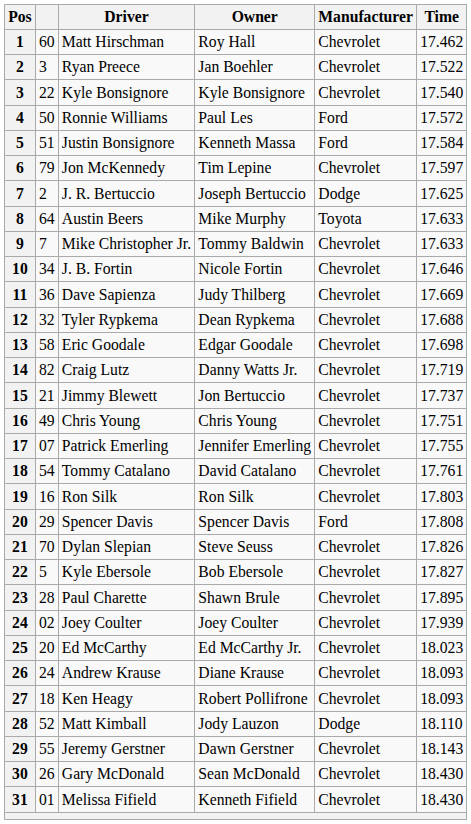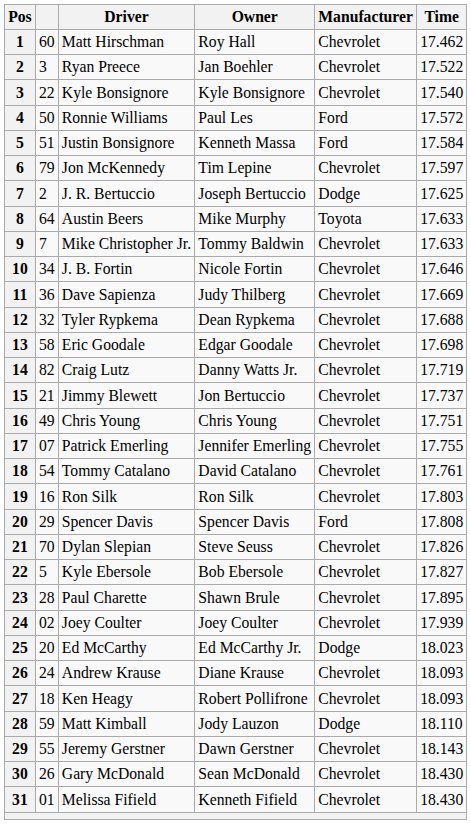 <table class="wikitable" style="font-size:98%">
 <tr>
 <th>Pos</th>
 <th></th>
 <th>Driver</th>
 <th>Owner</th>
 <th>Manufacturer</th>
 <th>Time</th>
 </tr>
 <tr>
 <th>1</th>
 <td>60</td>
 <td>Matt Hirschman</td>
 <td>Roy Hall</td>
 <td>Chevrolet</td>
 <td>17.462</td>
 </tr>
 <tr>
 <th>2</th>
 <td>3</td>
 <td>Ryan Preece</td>
 <td>Jan Boehler</td>
 <td>Chevrolet</td>
 <td>17.522</td>
 </tr>
 <tr>
 <th>3</th>
 <td>22</td>
 <td>Kyle Bonsignore</td>
 <td>Kyle Bonsignore</td>
 <td>Chevrolet</td>
 <td>17.540</td>
 </tr>
 <tr>
 <th>4</th>
 <td>50</td>
 <td>Ronnie Williams</td>
 <td>Paul Les</td>
 <td>Ford</td>
 <td>17.572</td>
 </tr>
 <tr>
 <th>5</th>
 <td>51</td>
 <td>Justin Bonsignore</td>
 <td>Kenneth Massa</td>
 <td>Ford</td>
 <td>17.584</td>
 </tr>
 <tr>
 <th>6</th>
 <td>79</td>
 <td>Jon McKennedy</td>
 <td>Tim Lepine</td>
 <td>Chevrolet</td>
 <td>17.597</td>
 </tr>
 <tr>
 <th>7</th>
 <td>2</td>
 <td>J. R. Bertuccio</td>
 <td>Joseph Bertuccio</td>
 <td>Dodge</td>
 <td>17.625</td>
 </tr>
 <tr>
 <th>8</th>
 <td>64</td>
 <td>Austin Beers</td>
 <td>Mike Murphy</td>
 <td>Toyota</td>
 <td>17.633</td>
 </tr>
 <tr>
 <th>9</th>
 <td>7</td>
 <td>Mike Christopher Jr.</td>
 <td>Tommy Baldwin</td>
 <td>Chevrolet</td>
 <td>17.633</td>
 </tr>
 <tr>
 <th>10</th>
 <td>34</td>
 <td>J. B. Fortin</td>
 <td>Nicole Fortin</td>
 <td>Chevrolet</td>
 <td>17.646</td>
 </tr>
 <tr>
 <th>11</th>
 <td>36</td>
 <td>Dave Sapienza</td>
 <td>Judy Thilberg</td>
 <td>Chevrolet</td>
 <td>17.669</td>
 </tr>
 <tr>
 <th>12</th>
 <td>32</td>
 <td>Tyler Rypkema</td>
 <td>Dean Rypkema</td>
 <td>Chevrolet</td>
 <td>17.688</td>
 </tr>
 <tr>
 <th>13</th>
 <td>58</td>
 <td>Eric Goodale</td>
 <td>Edgar Goodale</td>
 <td>Chevrolet</td>
 <td>17.698</td>
 </tr>
 <tr>
 <th>14</th>
 <td>82</td>
 <td>Craig Lutz</td>
 <td>Danny Watts Jr.</td>
 <td>Chevrolet</td>
 <td>17.719</td>
 </tr>
 <tr>
 <th>15</th>
 <td>21</td>
 <td>Jimmy Blewett</td>
 <td>Jon Bertuccio</td>
 <td>Chevrolet</td>
 <td>17.737</td>
 </tr>
 <tr>
 <th>16</th>
 <td>49</td>
 <td>Chris Young</td>
 <td>Chris Young</td>
 <td>Chevrolet</td>
 <td>17.751</td>
 </tr>
 <tr>
 <th>17</th>
 <td>07</td>
 <td>Patrick Emerling</td>
 <td>Jennifer Emerling</td>
 <td>Chevrolet</td>
 <td>17.755</td>
 </tr>
 <tr>
 <th>18</th>
 <td>54</td>
 <td>Tommy Catalano</td>
 <td>David Catalano</td>
 <td>Chevrolet</td>
 <td>17.761</td>
 </tr>
 <tr>
 <th>19</th>
 <td>16</td>
 <td>Ron Silk</td>
 <td>Ron Silk</td>
 <td>Chevrolet</td>
 <td>17.803</td>
 </tr>
 <tr>
 <th>20</th>
 <td>29</td>
 <td>Spencer Davis</td>
 <td>Spencer Davis</td>
 <td>Ford</td>
 <td>17.808</td>
 </tr>
 <tr>
 <th>21</th>
 <td>70</td>
 <td>Dylan Slepian</td>
 <td>Steve Seuss</td>
 <td>Chevrolet</td>
 <td>17.826</td>
 </tr>
 <tr>
 <th>22</th>
 <td>5</td>
 <td>Kyle Ebersole</td>
 <td>Bob Ebersole</td>
 <td>Chevrolet</td>
 <td>17.827</td>
 </tr>
 <tr>
 <th>23</th>
 <td>28</td>
 <td>Paul Charette</td>
 <td>Shawn Brule</td>
 <td>Chevrolet</td>
 <td>17.895</td>
 </tr>
 <tr>
 <th>24</th>
 <td>02</td>
 <td>Joey Coulter</td>
 <td>Joey Coulter</td>
 <td>Chevrolet</td>
 <td>17.939</td>
 </tr>
 <tr>
 <th>25</th>
 <td>20</td>
 <td>Ed McCarthy</td>
 <td>Ed McCarthy Jr.</td>
-<td>Chevrolet</td>
+<td>Dodge</td>
 <td>18.023</td>
 </tr>
 <tr>
 <th>26</th>
 <td>24</td>
 <td>Andrew Krause</td>
 <td>Diane Krause</td>
 <td>Chevrolet</td>
 <td>18.093</td>
 </tr>
 <tr>
 <th>27</th>
 <td>18</td>
 <td>Ken Heagy</td>
 <td>Robert Pollifrone</td>
 <td>Chevrolet</td>
 <td>18.093</td>
 </tr>
 <tr>
 <th>28</th>
-<td>52</td>
+<td>59</td>
 <td>Matt Kimball</td>
 <td>Jody Lauzon</td>
 <td>Dodge</td>
 <td>18.110</td>
 </tr>
 <tr>
 <th>29</th>
 <td>55</td>
 <td>Jeremy Gerstner</td>
 <td>Dawn Gerstner</td>
 <td>Chevrolet</td>
 <td>18.143</td>
 </tr>
 <tr>
 <th>30</th>
 <td>26</td>
 <td>Gary McDonald</td>
 <td>Sean McDonald</td>
 <td>Chevrolet</td>
 <td>18.430</td>
 </tr>
 <tr>
 <th>31</th>
 <td>01</td>
 <td>Melissa Fifield</td>
 <td>Kenneth Fifield</td>
 <td>Chevrolet</td>
 <td>18.430</td>
 </tr>
 <tr>
 <th colspan="6"></th>
 </tr>
 <tr>
 </tr>
 </table>
